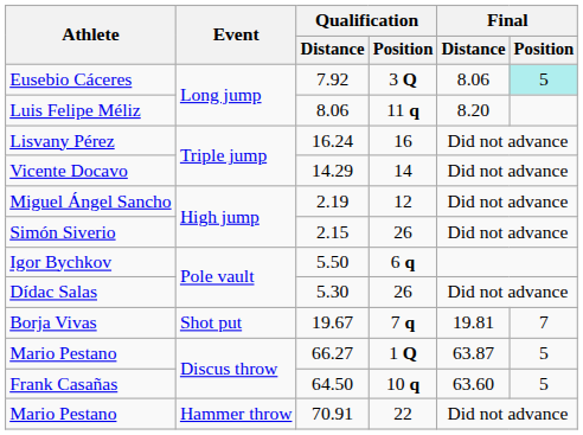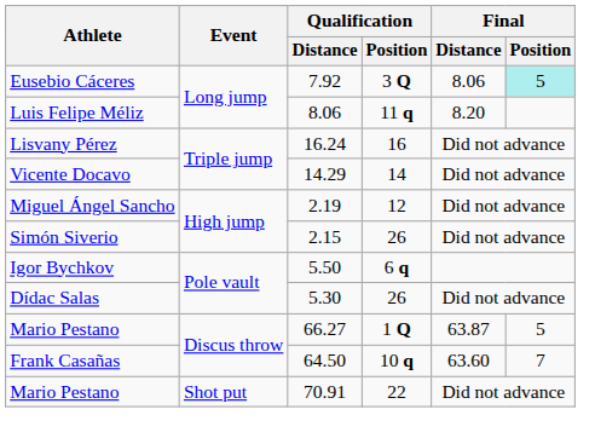 <table class=wikitable style="font-size:90%">
 <tr>
 <th rowspan="2">Athlete</th>
 <th rowspan="2">Event</th>
 <th colspan="2">Qualification</th>
 <th colspan="2">Final</th>
 </tr>
 <tr style="font-size:95%">
 <th>Distance</th>
 <th>Position</th>
 <th>Distance</th>
 <th>Position</th>
 </tr>
 <tr align=center>
 <td align=left><a href='#'>Eusebio Cáceres</a></td>
 <td align=left rowspan=2><a href='#'>Long jump</a></td>
 <td>7.92</td>
 <td>3 <strong>Q</strong></td>
 <td>8.06 <strong></strong></td>
 <td style="background: paleturquoise;">5</td>
 </tr>
 <tr align=center>
 <td align=left><a href='#'>Luis Felipe Méliz</a></td>
 <td>8.06 <strong></strong></td>
 <td>11 <strong>q</strong></td>
 <td>8.20 <strong></strong></td>
 <td></td>
 </tr>
 <tr align=center>
 <td align=left><a href='#'>Lisvany Pérez</a></td>
 <td align=left rowspan=2><a href='#'>Triple jump</a></td>
 <td>16.24</td>
 <td>16</td>
 <td colspan=2>Did not advance</td>
 </tr>
 <tr align=center>
 <td align=left><a href='#'>Vicente Docavo</a></td>
 <td>14.29</td>
 <td>14</td>
 <td colspan=2>Did not advance</td>
 </tr>
 <tr align=center>
 <td align=left><a href='#'>Miguel Ángel Sancho</a></td>
 <td align=left rowspan=2><a href='#'>High jump</a></td>
 <td>2.19</td>
 <td>12</td>
 <td colspan=2>Did not advance</td>
 </tr>
 <tr align=center>
 <td align=left><a href='#'>Simón Siverio</a></td>
 <td>2.15</td>
 <td>26</td>
 <td colspan=2>Did not advance</td>
 </tr>
 <tr align=center>
 <td align=left><a href='#'>Igor Bychkov</a></td>
 <td align=left rowspan=2><a href='#'>Pole vault</a></td>
 <td>5.50</td>
 <td>6 <strong>q</strong></td>
 <td colspan=2></td>
 </tr>
 <tr align=center>
 <td align=left><a href='#'>Dídac Salas</a></td>
 <td>5.30</td>
 <td>26</td>
 <td colspan=2>Did not advance</td>
 </tr>
 <tr align=center>
-<td align=left><a href='#'>Borja Vivas</a></td>
-<td align=left><a href='#'>Shot put</a></td>
-<td>19.67</td>
-<td>7 <strong>q</strong></td>
-<td>19.81</td>
-<td>7</td>
-</tr>
-<tr align=center>
 <td align=left><a href='#'>Mario Pestano</a></td>
 <td align=left rowspan=2><a href='#'>Discus throw</a></td>
 <td>66.27 <strong></strong></td>
 <td>1 <strong>Q</strong></td>
 <td>63.87</td>
 <td>5</td>
 </tr>
 <tr align=center>
 <td align=left><a href='#'>Frank Casañas</a></td>
 <td>64.50</td>
 <td>10 <strong>q</strong></td>
 <td>63.60</td>
-<td>5</td>
+<td>7</td>
 </tr>
 <tr align=center>
 <td align=left><a href='#'>Mario Pestano</a></td>
-<td align=left><a href='#'>Hammer throw</a></td>
+<td align=left><a href='#'>Shot put</a></td>
 <td>70.91</td>
 <td>22</td>
 <td colspan=2>Did not advance</td>
 </tr>
 </table>
